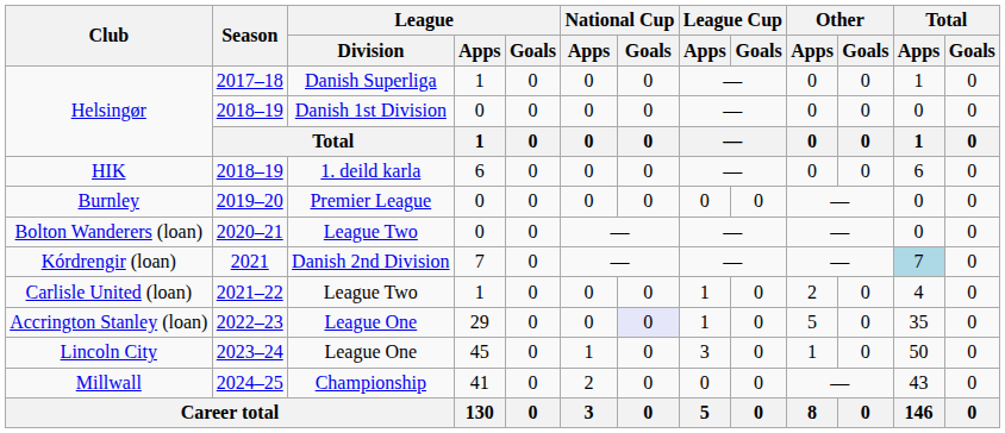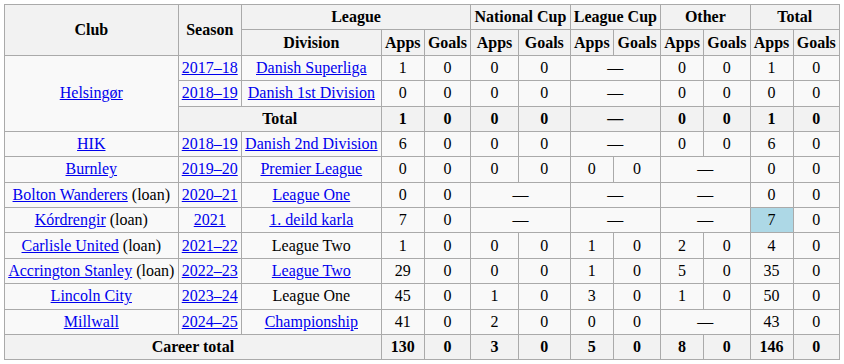 <table class="wikitable" style="text-align: center">
 <tr>
 <th rowspan="2">Club</th>
 <th rowspan="2">Season</th>
 <th colspan="3">League</th>
 <th colspan="2">National Cup</th>
 <th colspan="2">League Cup</th>
 <th colspan="2">Other</th>
 <th colspan="2">Total</th>
 </tr>
 <tr>
 <th>Division</th>
 <th>Apps</th>
 <th>Goals</th>
 <th>Apps</th>
 <th>Goals</th>
 <th>Apps</th>
 <th>Goals</th>
 <th>Apps</th>
 <th>Goals</th>
 <th>Apps</th>
 <th>Goals</th>
 </tr>
 <tr>
 <td rowspan="3"><a href='#'>Helsingør</a></td>
 <td><a href='#'>2017–18</a></td>
 <td><a href='#'>Danish Superliga</a></td>
 <td>1</td>
 <td>0</td>
 <td>0</td>
 <td>0</td>
 <td colspan="2">—</td>
 <td>0</td>
 <td>0</td>
 <td>1</td>
 <td>0</td>
 </tr>
 <tr>
 <td><a href='#'>2018–19</a></td>
 <td><a href='#'>Danish 1st Division</a></td>
 <td>0</td>
 <td>0</td>
 <td>0</td>
 <td>0</td>
 <td colspan="2">—</td>
 <td>0</td>
 <td>0</td>
 <td>0</td>
 <td>0</td>
 </tr>
 <tr>
 <th colspan="2">Total</th>
 <th>1</th>
 <th>0</th>
 <th>0</th>
 <th>0</th>
 <th colspan="2">—</th>
 <th>0</th>
 <th>0</th>
 <th>1</th>
 <th>0</th>
 </tr>
 <tr>
 <td><a href='#'>HIK</a></td>
 <td><a href='#'>2018–19</a></td>
-<td><a href='#'>1. deild karla</a></td>
+<td><a href='#'>Danish 2nd Division</a></td>
 <td>6</td>
 <td>0</td>
 <td>0</td>
 <td>0</td>
 <td colspan="2">—</td>
 <td>0</td>
 <td>0</td>
 <td>6</td>
 <td>0</td>
 </tr>
 <tr>
 <td><a href='#'>Burnley</a></td>
 <td><a href='#'>2019–20</a></td>
 <td><a href='#'>Premier League</a></td>
 <td>0</td>
 <td>0</td>
 <td>0</td>
 <td>0</td>
 <td>0</td>
 <td>0</td>
 <td colspan="2">—</td>
 <td>0</td>
 <td>0</td>
 </tr>
 <tr>
 <td><a href='#'>Bolton Wanderers</a> (loan)</td>
 <td><a href='#'>2020–21</a></td>
-<td><a href='#'>League Two</a></td>
+<td><a href='#'>League One</a></td>
 <td>0</td>
 <td>0</td>
 <td colspan="2">—</td>
 <td colspan="2">—</td>
 <td colspan="2">—</td>
 <td>0</td>
 <td>0</td>
 </tr>
 <tr>
 <td><a href='#'>Kórdrengir</a> (loan)</td>
 <td><a href='#'>2021</a></td>
-<td><a href='#'>Danish 2nd Division</a></td>
+<td><a href='#'>1. deild karla</a></td>
 <td>7</td>
 <td>0</td>
 <td colspan="2">—</td>
 <td colspan="2">—</td>
 <td colspan="2">—</td>
 <td style="background: lightblue;">7</td>
 <td>0</td>
 </tr>
 <tr>
 <td><a href='#'>Carlisle United</a> (loan)</td>
 <td><a href='#'>2021–22</a></td>
 <td>League Two</td>
 <td>1</td>
 <td>0</td>
 <td>0</td>
 <td>0</td>
 <td>1</td>
 <td>0</td>
 <td>2</td>
 <td>0</td>
 <td>4</td>
 <td>0</td>
 </tr>
 <tr>
 <td><a href='#'>Accrington Stanley</a> (loan)</td>
 <td><a href='#'>2022–23</a></td>
-<td><a href='#'>League One</a></td>
+<td><a href='#'>League Two</a></td>
 <td>29</td>
 <td>0</td>
 <td>0</td>
-<td style="background: lavender;">0</td>
+<td>0</td>
 <td>1</td>
 <td>0</td>
 <td>5</td>
 <td>0</td>
 <td>35</td>
 <td>0</td>
 </tr>
 <tr>
 <td><a href='#'>Lincoln City</a></td>
 <td><a href='#'>2023–24</a></td>
 <td>League One</td>
 <td>45</td>
 <td>0</td>
 <td>1</td>
 <td>0</td>
 <td>3</td>
 <td>0</td>
 <td>1</td>
 <td>0</td>
 <td>50</td>
 <td>0</td>
 </tr>
 <tr>
 <td><a href='#'>Millwall</a></td>
 <td><a href='#'>2024–25</a></td>
 <td><a href='#'>Championship</a></td>
 <td>41</td>
 <td>0</td>
 <td>2</td>
 <td>0</td>
 <td>0</td>
 <td>0</td>
 <td colspan="2">—</td>
 <td>43</td>
 <td>0</td>
 </tr>
 <tr>
 <th colspan="3">Career total</th>
 <th>130</th>
 <th>0</th>
 <th>3</th>
 <th>0</th>
 <th>5</th>
 <th>0</th>
 <th>8</th>
 <th>0</th>
 <th>146</th>
 <th>0</th>
 </tr>
 </table>
